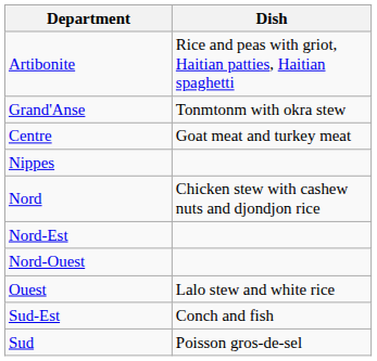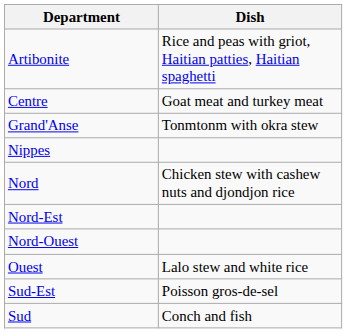 <table class="wikitable sortable" style="text-align:right; font-size:95%;">
 <tr>
 <th width="150">Department</th>
 <th width="180">Dish</th>
 </tr>
 <tr>
 <td align="left"><a href='#'>Artibonite</a></td>
 <td align="left">Rice and peas with griot, <a href='#'>Haitian patties</a>, <a href='#'>Haitian spaghetti</a></td>
 </tr>
 <tr>
+<td align="left"><a href='#'>Centre</a></td>
+<td align="left">Goat meat and turkey meat</td>
+</tr>
+<tr>
 <td align="left"><a href='#'>Grand'Anse</a></td>
 <td align="left">Tonmtonm with okra stew</td>
-</tr>
-<tr>
-<td align="left"><a href='#'>Centre</a></td>
-<td align="left">Goat meat and turkey meat</td>
 </tr>
 <tr>
 <td align="left"><a href='#'>Nippes</a></td>
 <td align="left"></td>
 </tr>
 <tr>
 <td align="left"><a href='#'>Nord</a></td>
 <td align="left">Chicken stew with cashew nuts and djondjon rice</td>
 </tr>
 <tr>
 <td align="left"><a href='#'>Nord-Est</a></td>
 <td align="left"></td>
 </tr>
 <tr>
 <td align="left"><a href='#'>Nord-Ouest</a></td>
 <td align="left"></td>
 </tr>
 <tr>
 <td align="left"><a href='#'>Ouest</a></td>
 <td align="left">Lalo stew and white rice</td>
 </tr>
 <tr>
 <td align="left"><a href='#'>Sud-Est</a></td>
-<td align="left">Conch and fish</td>
+<td align="left">Poisson gros-de-sel</td>
 </tr>
 <tr>
 <td align="left"><a href='#'>Sud</a></td>
-<td align="left">Poisson gros-de-sel</td>
+<td align="left">Conch and fish</td>
 </tr>
 </table>
